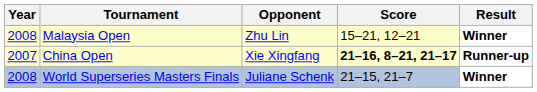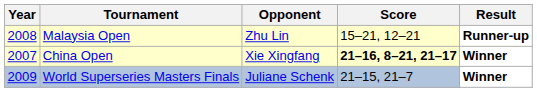 <table class="sortable wikitable" style="font-size: 90%;">
 <tr>
 <th>Year</th>
 <th>Tournament</th>
 <th>Opponent</th>
 <th>Score</th>
 <th>Result</th>
 </tr>
 <tr style="background:#FFFFCC">
 <td align="center"><a href='#'>2008</a></td>
 <td align="left"><a href='#'>Malaysia Open</a></td>
 <td align="left"> <a href='#'>Zhu Lin</a></td>
 <td align="left">15–21, 12–21</td>
-<td style="text-align:left; background:white"> <strong>Winner</strong></td>
+<td style="text-align:left; background:white"> <strong>Runner-up</strong></td>
 </tr>
 <tr style="background:#FFFFCC">
 <td align="center"><a href='#'>2007</a></td>
 <td align="left"><a href='#'>China Open</a></td>
 <td align="left"> <a href='#'>Xie Xingfang</a></td>
 <td align="left"><strong>21–16, 8–21, 21–17</strong></td>
-<td style="text-align:left; background:white"> <strong>Runner-up</strong></td>
+<td style="text-align:left; background:white"> <strong>Winner</strong></td>
 </tr>
 <tr style="background:#B0C4DE">
-<td align="center"><a href='#'>2008</a></td>
+<td align="center"><a href='#'>2009</a></td>
 <td align="left"><a href='#'>World Superseries Masters Finals</a></td>
 <td align="left"> <a href='#'>Juliane Schenk</a></td>
 <td align="left">21–15, 21–7</td>
 <td style="text-align:left; background:white"> <strong>Winner</strong></td>
 </tr>
 </table>
